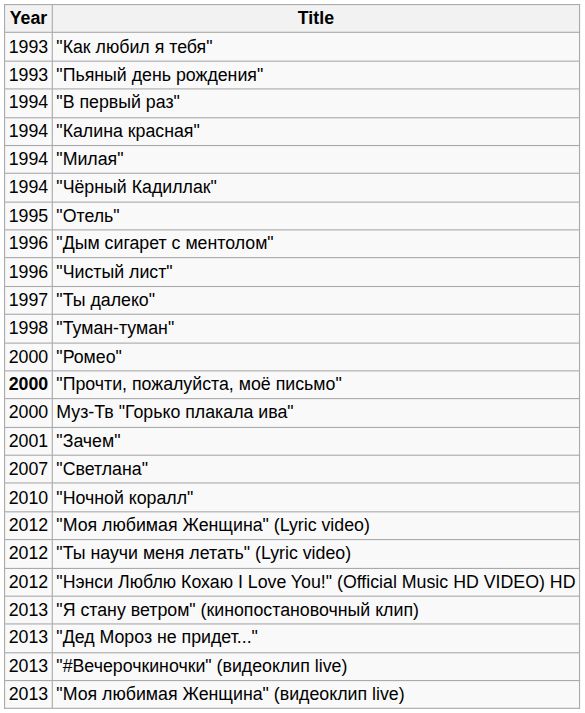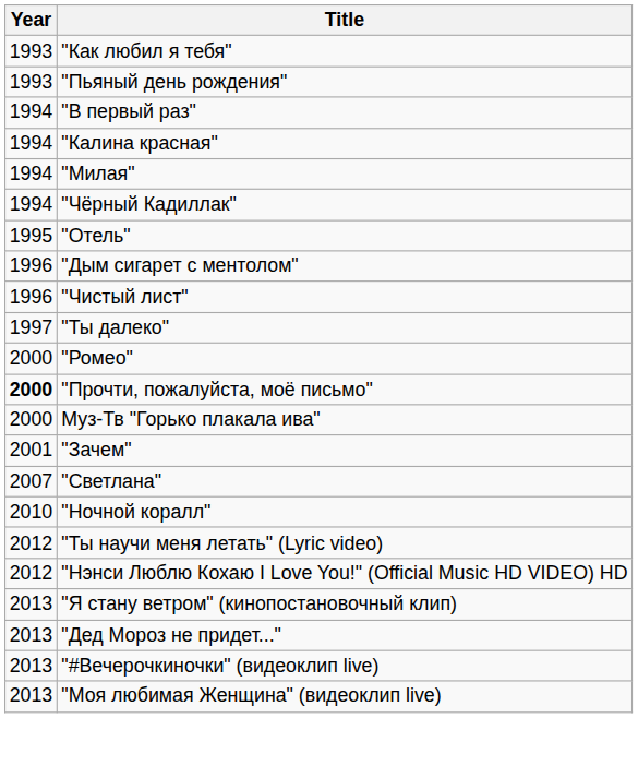 <table class=wikitable>
 <tr>
 <th>Year</th>
 <th>Title</th>
 </tr>
 <tr>
 <td>1993</td>
 <td>"Как любил я тебя"</td>
 </tr>
 <tr>
 <td>1993</td>
 <td>"Пьяный день рождения"</td>
 </tr>
 <tr>
 <td>1994</td>
 <td>"В первый раз"</td>
 </tr>
 <tr>
 <td>1994</td>
 <td>"Калина красная"</td>
 </tr>
 <tr>
 <td>1994</td>
 <td>"Милая"</td>
 </tr>
 <tr>
 <td>1994</td>
 <td>"Чёрный Кадиллак"</td>
 </tr>
 <tr>
 <td>1995</td>
 <td>"Отель"</td>
 </tr>
 <tr>
 <td>1996</td>
 <td>"Дым сигарет с ментолом"</td>
 </tr>
 <tr>
 <td>1996</td>
 <td>"Чистый лист"</td>
 </tr>
 <tr>
 <td>1997</td>
 <td>"Ты далеко"</td>
 </tr>
 <tr>
-<td>1998</td>
-<td>"Туман-туман"</td>
-</tr>
-<tr>
 <td>2000</td>
 <td>"Ромео"</td>
 </tr>
 <tr>
 <td><strong>2000</strong></td>
 <td>"Прочти, пожалуйста, моё письмо"</td>
 </tr>
 <tr>
 <td>2000</td>
 <td>Муз-Тв "Горько плакала ива"</td>
 </tr>
 <tr>
 <td>2001</td>
 <td>"Зачем"</td>
 </tr>
 <tr>
 <td>2007</td>
 <td>"Светлана"</td>
 </tr>
 <tr>
 <td>2010</td>
 <td>"Ночной коралл"</td>
-</tr>
-<tr>
-<td>2012</td>
-<td>"Моя любимая Женщина" (Lyric video)</td>
 </tr>
 <tr>
 <td>2012</td>
 <td>"Ты научи меня летать" (Lyric video)</td>
 </tr>
 <tr>
 <td>2012</td>
 <td>"Нэнси  Люблю Кохаю I Love You!" (Official Music HD VIDEO) HD</td>
 </tr>
 <tr>
 <td>2013</td>
 <td>"Я стану ветром" (кинопостановочный клип)</td>
 </tr>
 <tr>
 <td>2013</td>
 <td>"Дед Мороз не придет..."</td>
 </tr>
 <tr>
 <td>2013</td>
 <td>"#Вечерочкиночки" (видеоклип live)</td>
 </tr>
 <tr>
 <td>2013</td>
 <td>"Моя любимая Женщина" (видеоклип live)</td>
 </tr>
 </table>
